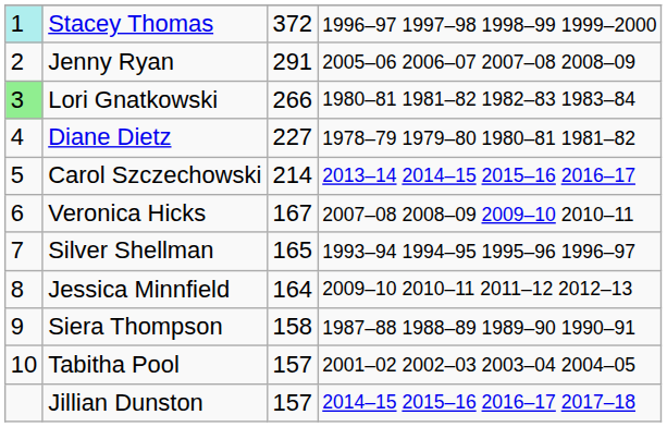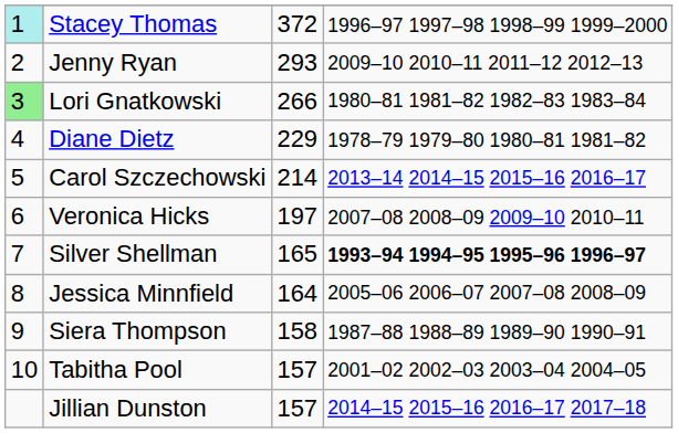 <table class="wikitable">
 <tr>
 </tr>
 <tr>
 <td style="background: paleturquoise;">1</td>
 <td><a href='#'>Stacey Thomas</a></td>
 <td>372</td>
 <td style="font-size:80%;">1996–97 1997–98 1998–99 1999–2000</td>
 </tr>
 <tr>
 <td>2</td>
 <td>Jenny Ryan</td>
-<td>291</td>
-<td style="font-size:80%;">2005–06 2006–07 2007–08 2008–09</td>
+<td>293</td>
+<td style="font-size:80%;">2009–10 2010–11 2011–12 2012–13</td>
 </tr>
 <tr>
 <td style="background: lightgreen;">3</td>
 <td>Lori Gnatkowski</td>
 <td>266</td>
 <td style="font-size:80%;">1980–81 1981–82 1982–83 1983–84</td>
 </tr>
 <tr>
 <td>4</td>
 <td><a href='#'>Diane Dietz</a></td>
-<td>227</td>
+<td>229</td>
 <td style="font-size:80%;">1978–79 1979–80 1980–81 1981–82</td>
 </tr>
 <tr>
 <td>5</td>
 <td>Carol Szczechowski</td>
 <td>214</td>
 <td style="font-size:80%;"><a href='#'>2013–14</a> <a href='#'>2014–15</a> <a href='#'>2015–16</a> <a href='#'>2016–17</a></td>
 </tr>
 <tr>
 <td>6</td>
 <td>Veronica Hicks</td>
-<td>167</td>
+<td>197</td>
 <td style="font-size:80%;">2007–08 2008–09 <a href='#'>2009–10</a> 2010–11</td>
 </tr>
 <tr>
 <td>7</td>
 <td>Silver Shellman</td>
 <td>165</td>
-<td style="font-size:80%;">1993–94 1994–95 1995–96 1996–97</td>
+<td style="font-size:80%;"><strong>1993–94 1994–95 1995–96 1996–97</strong></td>
 </tr>
 <tr>
 <td>8</td>
 <td>Jessica Minnfield</td>
 <td>164</td>
-<td style="font-size:80%;">2009–10 2010–11 2011–12 2012–13</td>
+<td style="font-size:80%;">2005–06 2006–07 2007–08 2008–09</td>
 </tr>
 <tr>
 <td>9</td>
 <td>Siera Thompson</td>
 <td>158</td>
 <td style="font-size:80%;">1987–88 1988–89 1989–90 1990–91</td>
 </tr>
 <tr>
 <td>10</td>
 <td>Tabitha Pool</td>
 <td>157</td>
 <td style="font-size:80%;">2001–02 2002–03 2003–04 2004–05</td>
 </tr>
 <tr>
 <td></td>
 <td>Jillian Dunston</td>
 <td>157</td>
 <td style="font-size:80%;"><a href='#'>2014–15</a> <a href='#'>2015–16</a> <a href='#'>2016–17</a> <a href='#'>2017–18</a></td>
 </tr>
 </table>
